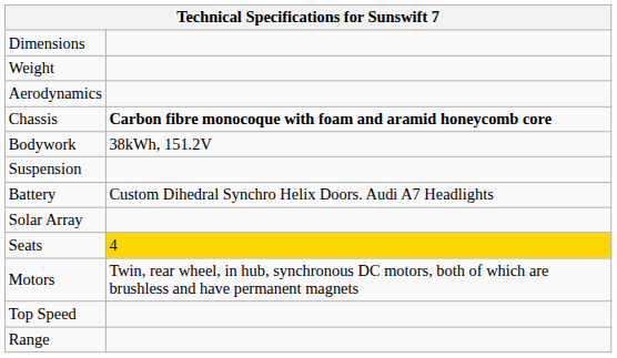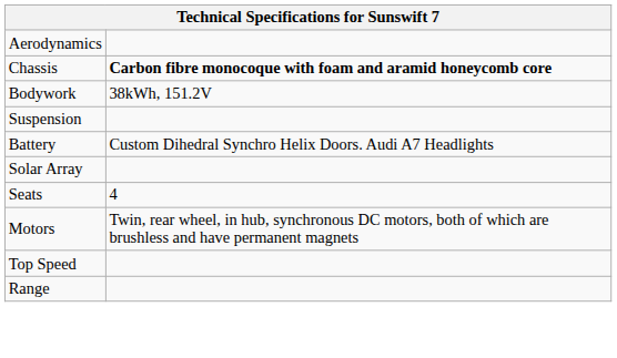 <table class="wikitable">
 <tr>
 <th colspan="2">Technical Specifications for Sunswift 7</th>
-</tr>
-<tr>
-<td>Dimensions</td>
-<td></td>
-</tr>
-<tr>
-<td>Weight</td>
-<td></td>
 </tr>
 <tr>
 <td>Aerodynamics</td>
 <td></td>
 </tr>
 <tr>
 <td>Chassis</td>
 <td><strong>Carbon fibre monocoque with foam and aramid honeycomb core</strong></td>
 </tr>
 <tr>
 <td>Bodywork</td>
 <td>38kWh, 151.2V</td>
 </tr>
 <tr>
 <td>Suspension</td>
 <td></td>
 </tr>
 <tr>
 <td>Battery</td>
 <td>Custom Dihedral Synchro Helix Doors. Audi A7 Headlights</td>
 </tr>
 <tr>
 <td>Solar Array</td>
 <td></td>
 </tr>
 <tr>
 <td>Seats</td>
-<td style="background: gold;">4</td>
+<td>4</td>
 </tr>
 <tr>
 <td>Motors</td>
 <td>Twin, rear wheel, in hub, synchronous DC motors, both of which are brushless and have permanent magnets</td>
 </tr>
 <tr>
 <td>Top Speed</td>
 <td></td>
 </tr>
 <tr>
 <td>Range</td>
 <td></td>
 </tr>
 </table>
